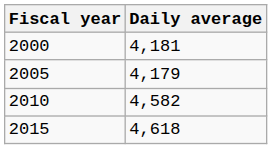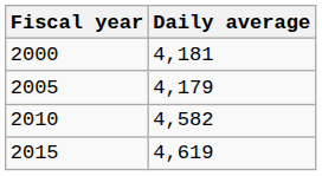 <table class="wikitable">
 <tr>
 <th>Fiscal year</th>
 <th>Daily average</th>
 </tr>
 <tr>
 <td>2000</td>
 <td>4,181</td>
 </tr>
 <tr>
 <td>2005</td>
 <td>4,179</td>
 </tr>
 <tr>
 <td>2010</td>
 <td>4,582</td>
 </tr>
 <tr>
 <td>2015</td>
-<td>4,618</td>
+<td>4,619</td>
 </tr>
 </table>
